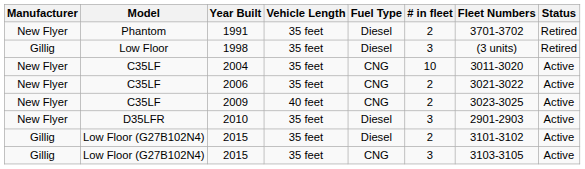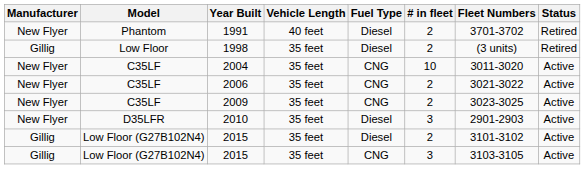 <table border="1" cellspacing="0" cellpadding="3" style="text-align: center" class="wikitable">
 <tr>
 <th>Manufacturer</th>
 <th>Model</th>
 <th>Year Built</th>
 <th>Vehicle Length</th>
 <th>Fuel Type</th>
 <th># in fleet</th>
 <th>Fleet Numbers</th>
 <th>Status</th>
 </tr>
 <tr>
 <td>New Flyer</td>
 <td>Phantom</td>
 <td>1991</td>
-<td>35 feet</td>
+<td>40 feet</td>
 <td>Diesel</td>
 <td>2</td>
 <td>3701-3702</td>
 <td>Retired</td>
 </tr>
 <tr>
 <td>Gillig</td>
 <td>Low Floor</td>
 <td>1998</td>
 <td>35 feet</td>
 <td>Diesel</td>
-<td>3</td>
+<td>2</td>
 <td>(3 units)</td>
 <td>Retired</td>
 </tr>
 <tr>
 <td>New Flyer</td>
 <td>C35LF</td>
 <td>2004</td>
 <td>35 feet</td>
 <td>CNG</td>
 <td>10</td>
 <td>3011-3020</td>
 <td>Active</td>
 </tr>
 <tr>
 <td>New Flyer</td>
 <td>C35LF</td>
 <td>2006</td>
 <td>35 feet</td>
 <td>CNG</td>
 <td>2</td>
 <td>3021-3022</td>
 <td>Active</td>
 </tr>
 <tr>
 <td>New Flyer</td>
 <td>C35LF</td>
 <td>2009</td>
-<td>40 feet</td>
+<td>35 feet</td>
 <td>CNG</td>
 <td>2</td>
 <td>3023-3025</td>
 <td>Active</td>
 </tr>
 <tr>
 <td>New Flyer</td>
 <td>D35LFR</td>
 <td>2010</td>
 <td>35 feet</td>
 <td>Diesel</td>
 <td>3</td>
 <td>2901-2903</td>
 <td>Active</td>
 </tr>
 <tr>
 <td>Gillig</td>
 <td>Low Floor (G27B102N4)</td>
 <td>2015</td>
 <td>35 feet</td>
 <td>Diesel</td>
 <td>2</td>
 <td>3101-3102</td>
 <td>Active</td>
 </tr>
 <tr>
 <td>Gillig</td>
 <td>Low Floor (G27B102N4)</td>
 <td>2015</td>
 <td>35 feet</td>
 <td>CNG</td>
 <td>3</td>
 <td>3103-3105</td>
 <td>Active</td>
 </tr>
 </table>
